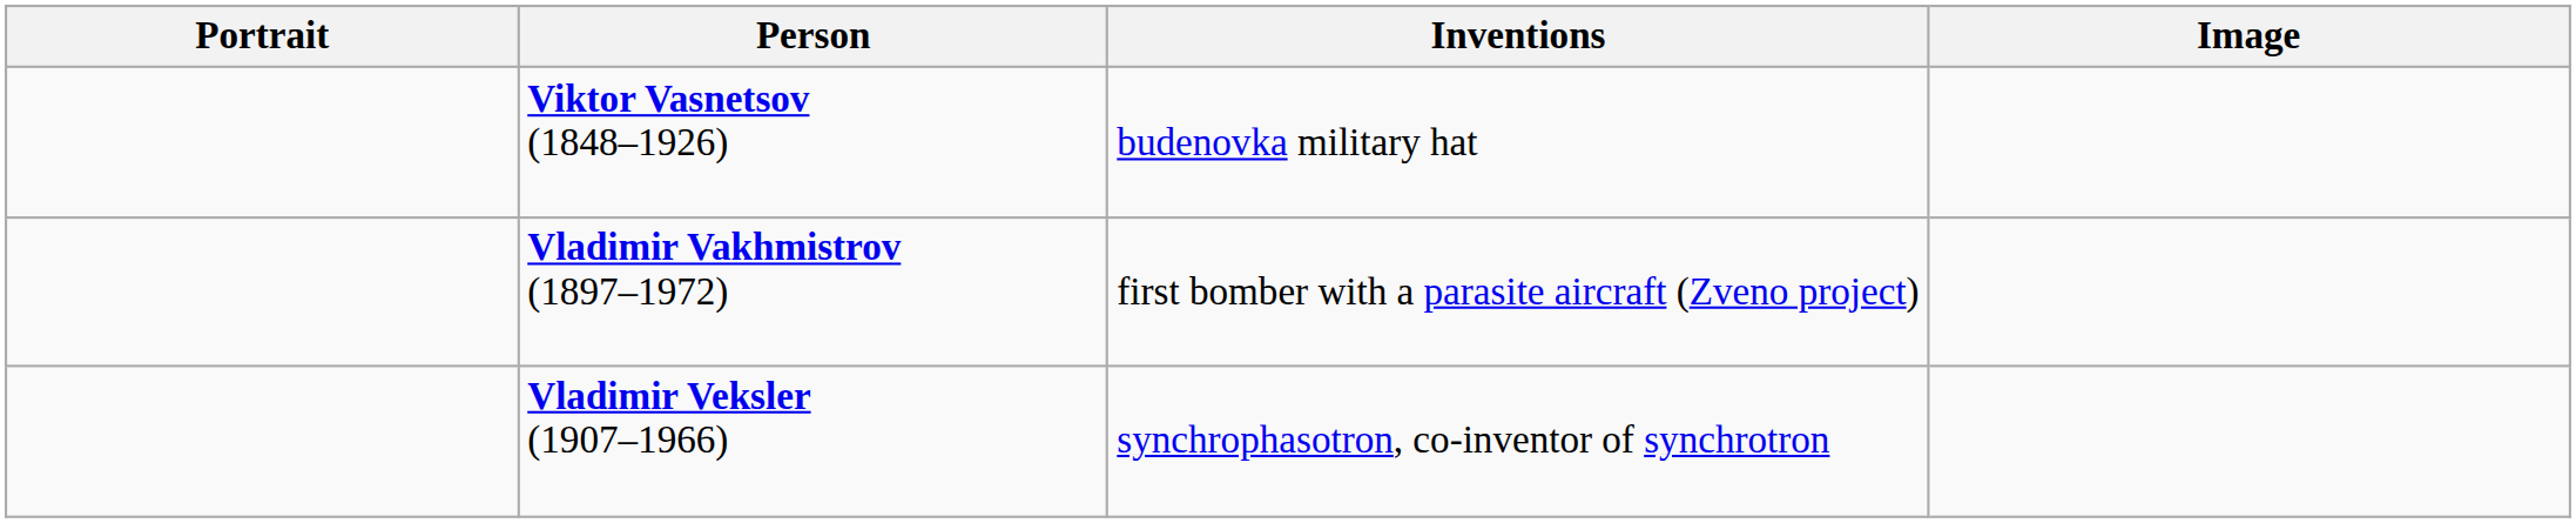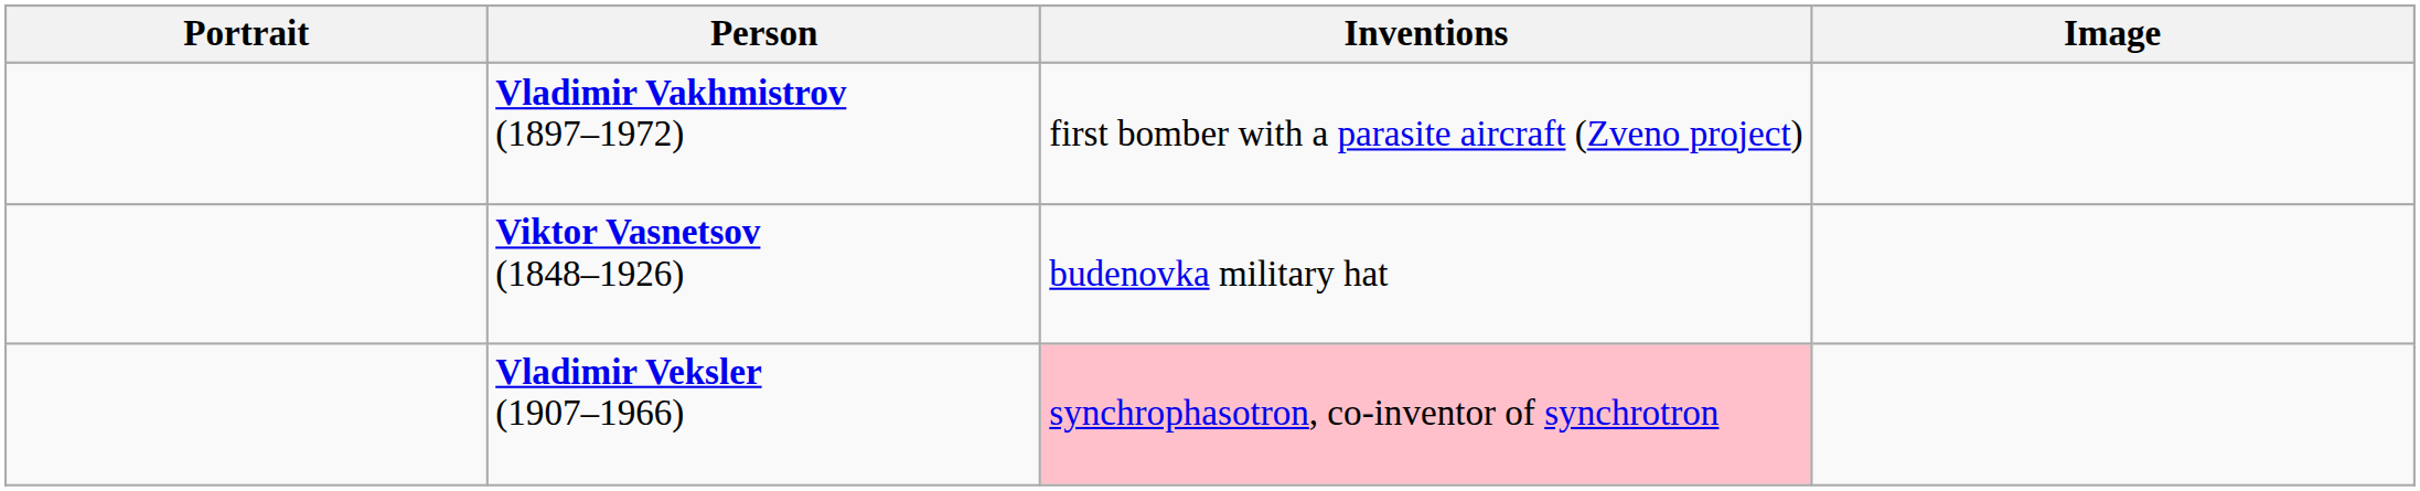 <table class="wikitable">
 <tr style="background:#ccc;">
 <th width=20%>Portrait</th>
 <th width=23%>Person</th>
 <th width=32%>Inventions</th>
 <th width=25%>Image</th>
 </tr>
 <tr>
 <td align=center></td>
+<td><strong><a href='#'>Vladimir Vakhmistrov</a></strong><br>(1897–1972)<br> <br> </td>
+<td>first bomber with a <a href='#'>parasite aircraft</a> (<a href='#'>Zveno project</a>)</td>
+<td align=center></td>
+</tr>
+<tr>
+<td align=center></td>
 <td><strong><a href='#'>Viktor Vasnetsov</a></strong><br> (1848–1926)<br><br></td>
 <td><a href='#'>budenovka</a> military hat</td>
 <td align=center></td>
 </tr>
 <tr>
 <td align=center></td>
-<td><strong><a href='#'>Vladimir Vakhmistrov</a></strong><br>(1897–1972)<br> <br> </td>
-<td>first bomber with a <a href='#'>parasite aircraft</a> (<a href='#'>Zveno project</a>)</td>
-<td align=center></td>
-</tr>
-<tr>
-<td align=center></td>
 <td><strong><a href='#'>Vladimir Veksler</a></strong> <br> (1907–1966)<br><br></td>
-<td><a href='#'>synchrophasotron</a>, co-inventor of <a href='#'>synchrotron</a></td>
+<td style="background: pink;"><a href='#'>synchrophasotron</a>, co-inventor of <a href='#'>synchrotron</a></td>
 <td align=center></td>
 </tr>
 </table>
